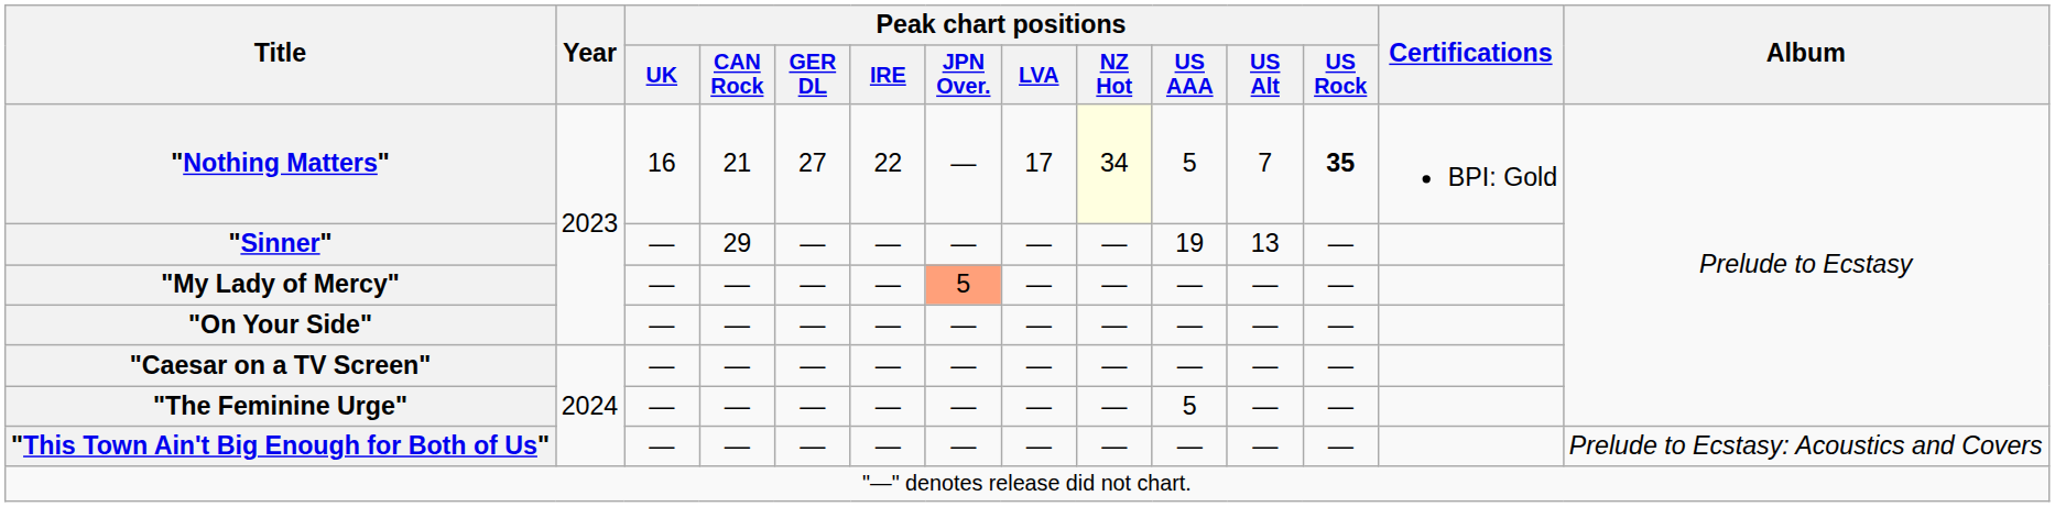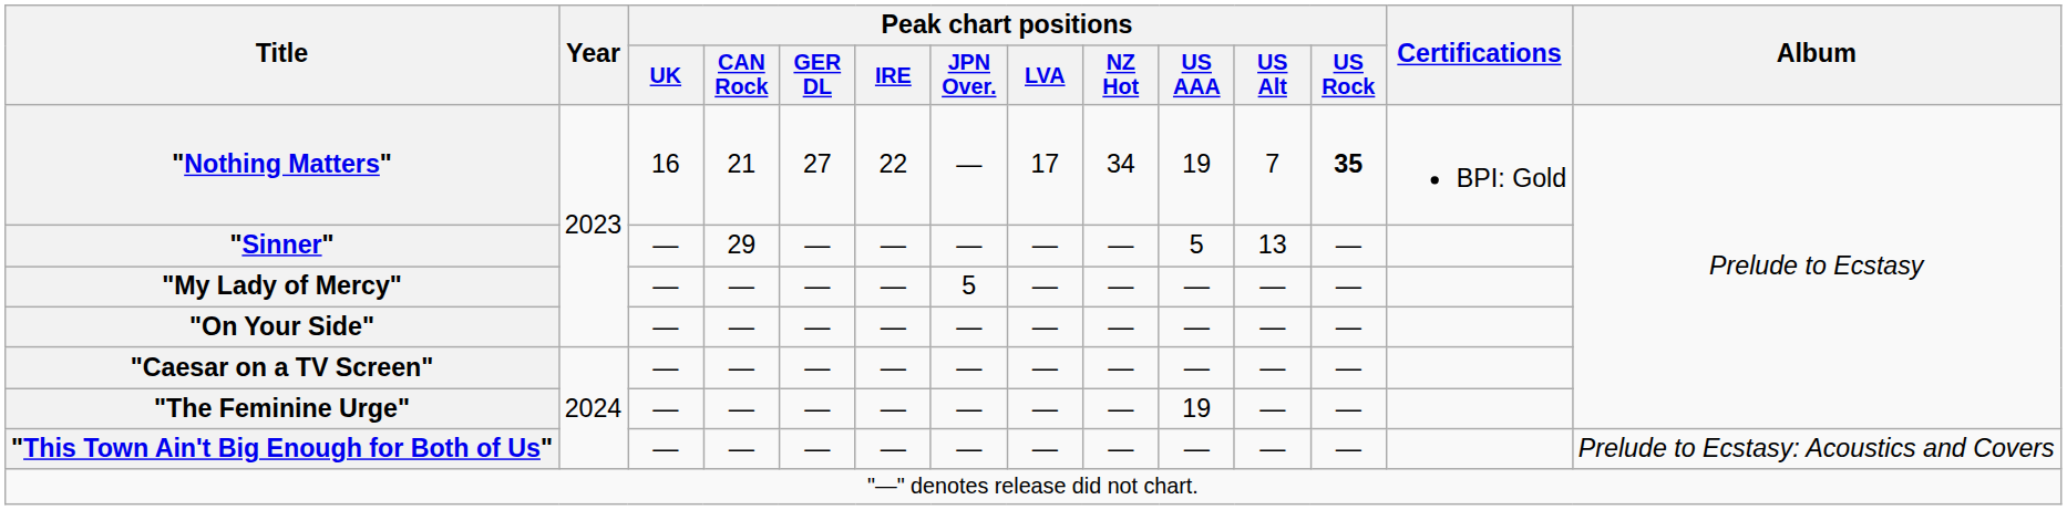 <table class="wikitable plainrowheaders" style="text-align:center;">
 <tr>
 <th scope="col" rowspan="2">Title</th>
 <th scope="col" rowspan="2">Year</th>
 <th scope="col" colspan="10">Peak chart positions</th>
 <th scope="col" rowspan="2"><a href='#'>Certifications</a></th>
 <th scope="col" rowspan="2">Album</th>
 </tr>
 <tr>
 <th scope="col" style="width:3em;font-size:85%"><a href='#'>UK</a><br></th>
 <th scope="col" style="width:3em;font-size:85%"><a href='#'>CAN<br>Rock</a><br></th>
 <th scope="col" style="width:3em;font-size:85%"><a href='#'>GER<br>DL</a><br></th>
 <th scope="col" style="width:3em;font-size:85%"><a href='#'>IRE</a><br></th>
 <th scope="col" style="width:3em;font-size:85%"><a href='#'>JPN<br>Over.</a><br></th>
 <th scope="col" style="width:3em;font-size:85%"><a href='#'>LVA</a><br></th>
 <th scope="col" style="width:3em;font-size:85%"><a href='#'>NZ<br>Hot</a><br></th>
 <th scope="col" style="width:3em;font-size:85%"><a href='#'>US<br>AAA</a><br></th>
 <th scope="col" style="width:3em;font-size:85%"><a href='#'>US<br>Alt</a><br></th>
 <th scope="col" style="width:3em;font-size:85%"><a href='#'>US<br>Rock</a><br></th>
 </tr>
 <tr>
 <th scope="row">"<a href='#'>Nothing Matters</a>"</th>
 <td rowspan="4">2023</td>
 <td>16</td>
 <td>21</td>
 <td>27</td>
 <td>22</td>
 <td>—</td>
 <td>17</td>
-<td style="background: lightyellow;">34</td>
-<td>5</td>
+<td>34</td>
+<td>19</td>
 <td>7</td>
 <td><strong>35</strong></td>
 <td><br><ul><li>BPI: Gold</li></ul></td>
 <td rowspan="6"><em>Prelude to Ecstasy</em></td>
 </tr>
 <tr>
 <th scope="row">"<a href='#'>Sinner</a>"</th>
 <td>—</td>
 <td>29</td>
 <td>—</td>
 <td>—</td>
 <td>—</td>
 <td>—</td>
 <td>—</td>
-<td>19</td>
+<td>5</td>
 <td>13</td>
 <td>—</td>
 <td></td>
 </tr>
 <tr>
 <th scope="row">"My Lady of Mercy"</th>
 <td>—</td>
 <td>—</td>
 <td>—</td>
 <td>—</td>
-<td style="background: lightsalmon;">5</td>
+<td>5</td>
 <td>—</td>
 <td>—</td>
 <td>—</td>
 <td>—</td>
 <td>—</td>
 <td></td>
 </tr>
 <tr>
 <th scope="row">"On Your Side"</th>
 <td>—</td>
 <td>—</td>
 <td>—</td>
 <td>—</td>
 <td>—</td>
 <td>—</td>
 <td>—</td>
 <td>—</td>
 <td>—</td>
 <td>—</td>
 <td></td>
 </tr>
 <tr>
 <th scope="row">"Caesar on a TV Screen"</th>
 <td rowspan="3">2024</td>
 <td>—</td>
 <td>—</td>
 <td>—</td>
 <td>—</td>
 <td>—</td>
 <td>—</td>
 <td>—</td>
 <td>—</td>
 <td>—</td>
 <td>—</td>
 <td></td>
 </tr>
 <tr>
 <th scope="row">"The Feminine Urge"</th>
 <td>—</td>
 <td>—</td>
 <td>—</td>
 <td>—</td>
 <td>—</td>
 <td>—</td>
 <td>—</td>
-<td>5</td>
+<td>19</td>
 <td>—</td>
 <td>—</td>
 </tr>
 <tr>
 <th scope="row">"<a href='#'>This Town Ain't Big Enough for Both of Us</a>"</th>
 <td>—</td>
 <td>—</td>
 <td>—</td>
 <td>—</td>
 <td>—</td>
 <td>—</td>
 <td>—</td>
 <td>—</td>
 <td>—</td>
 <td>—</td>
 <td></td>
 <td><em>Prelude to Ecstasy: Acoustics and Covers</em></td>
 </tr>
 <tr>
 <td colspan="14" style="font-size:85%">"—" denotes release did not chart.</td>
 </tr>
 </table>
